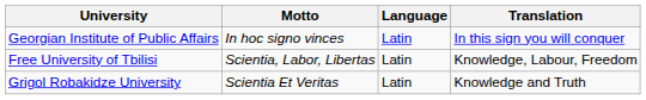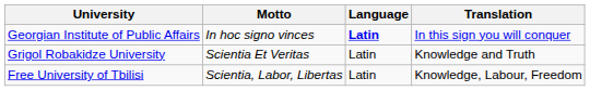 <table class="wikitable sortable plainrowheaders">
 <tr>
 <th>University</th>
 <th>Motto</th>
 <th>Language</th>
 <th>Translation</th>
 </tr>
 <tr>
 <td><a href='#'>Georgian Institute of Public Affairs</a></td>
 <td><em>In hoc signo vinces</em></td>
-<td><a href='#'>Latin</a></td>
+<td><strong><a href='#'>Latin</a></strong></td>
 <td><a href='#'>In this sign you will conquer</a></td>
+</tr>
+<tr>
+<td><a href='#'>Grigol Robakidze University</a></td>
+<td><em>Scientia Et Veritas</em></td>
+<td>Latin</td>
+<td>Knowledge and Truth</td>
 </tr>
 <tr>
 <td><a href='#'>Free University of Tbilisi</a></td>
 <td><em>Scientia, Labor, Libertas</em></td>
 <td>Latin</td>
 <td>Knowledge, Labour, Freedom</td>
 </tr>
-<tr>
-<td><a href='#'>Grigol Robakidze University</a></td>
-<td><em>Scientia Et Veritas</em></td>
-<td>Latin</td>
-<td>Knowledge and Truth</td>
-</tr>
 </table>
